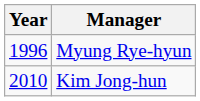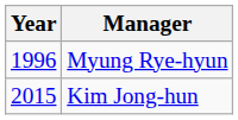 <table class="wikitable">
 <tr>
 <th>Year</th>
 <th>Manager</th>
 </tr>
 <tr>
 <td align=center><a href='#'>1996</a></td>
 <td> <a href='#'>Myung Rye-hyun</a></td>
 </tr>
 <tr>
-<td align=center><a href='#'>2010</a></td>
+<td align=center><a href='#'>2015</a></td>
 <td> <a href='#'>Kim Jong-hun</a></td>
 </tr>
 </table>
